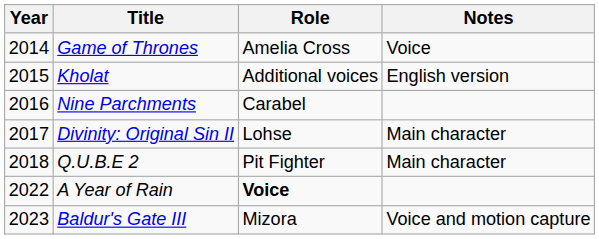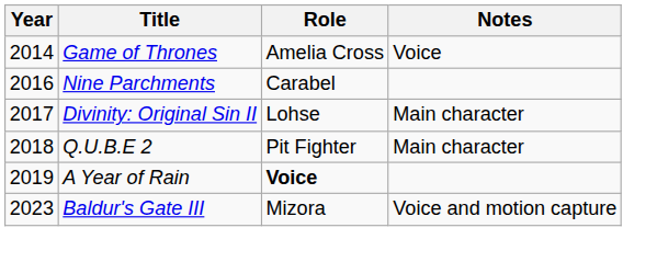 <table class="wikitable">
 <tr>
 <th>Year</th>
 <th>Title</th>
 <th>Role</th>
 <th>Notes</th>
 </tr>
 <tr>
 <td>2014</td>
 <td><em><a href='#'>Game of Thrones</a></em></td>
 <td>Amelia Cross</td>
 <td>Voice</td>
-</tr>
-<tr>
-<td>2015</td>
-<td><em><a href='#'>Kholat</a></em></td>
-<td>Additional voices</td>
-<td>English version</td>
 </tr>
 <tr>
 <td>2016</td>
 <td><em><a href='#'>Nine Parchments</a></em></td>
 <td>Carabel</td>
 <td></td>
 </tr>
 <tr>
 <td>2017</td>
 <td><em><a href='#'>Divinity: Original Sin II</a></em></td>
 <td>Lohse</td>
 <td>Main character</td>
 </tr>
 <tr>
 <td>2018</td>
 <td><em>Q.U.B.E 2</em></td>
 <td>Pit Fighter</td>
 <td>Main character</td>
 </tr>
 <tr>
-<td>2022</td>
+<td>2019</td>
 <td><em>A Year of Rain</em></td>
 <td><strong>Voice</strong></td>
 <td></td>
 </tr>
 <tr>
 <td>2023</td>
 <td><em><a href='#'>Baldur's Gate III</a></em></td>
 <td>Mizora</td>
 <td>Voice and motion capture</td>
 </tr>
 </table>
